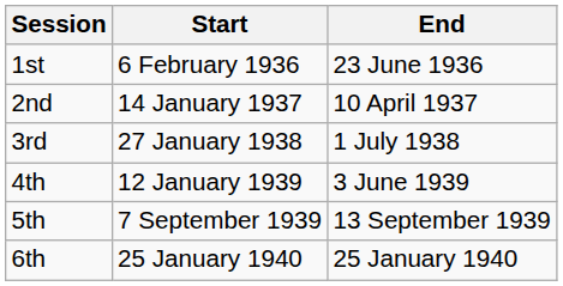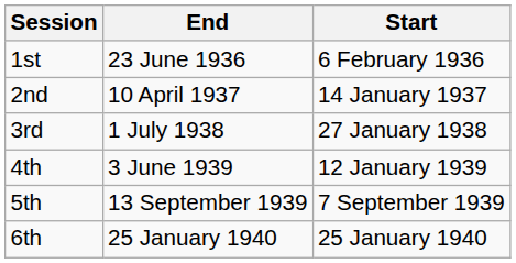 <table class="wikitable">
 <tr>
 <th>Session</th>
+<th>End</th>
 <th>Start</th>
-<th>End</th>
 </tr>
 <tr>
 <td>1st</td>
+<td>23 June 1936</td>
 <td>6 February 1936</td>
-<td>23 June 1936</td>
 </tr>
 <tr>
 <td>2nd</td>
+<td>10 April 1937</td>
 <td>14 January 1937</td>
-<td>10 April 1937</td>
 </tr>
 <tr>
 <td>3rd</td>
+<td>1 July 1938</td>
 <td>27 January 1938</td>
-<td>1 July 1938</td>
 </tr>
 <tr>
 <td>4th</td>
+<td>3 June 1939</td>
 <td>12 January 1939</td>
-<td>3 June 1939</td>
 </tr>
 <tr>
 <td>5th</td>
+<td>13 September 1939</td>
 <td>7 September 1939</td>
-<td>13 September 1939</td>
 </tr>
 <tr>
 <td>6th</td>
 <td>25 January 1940</td>
 <td>25 January 1940</td>
 </tr>
 </table>
